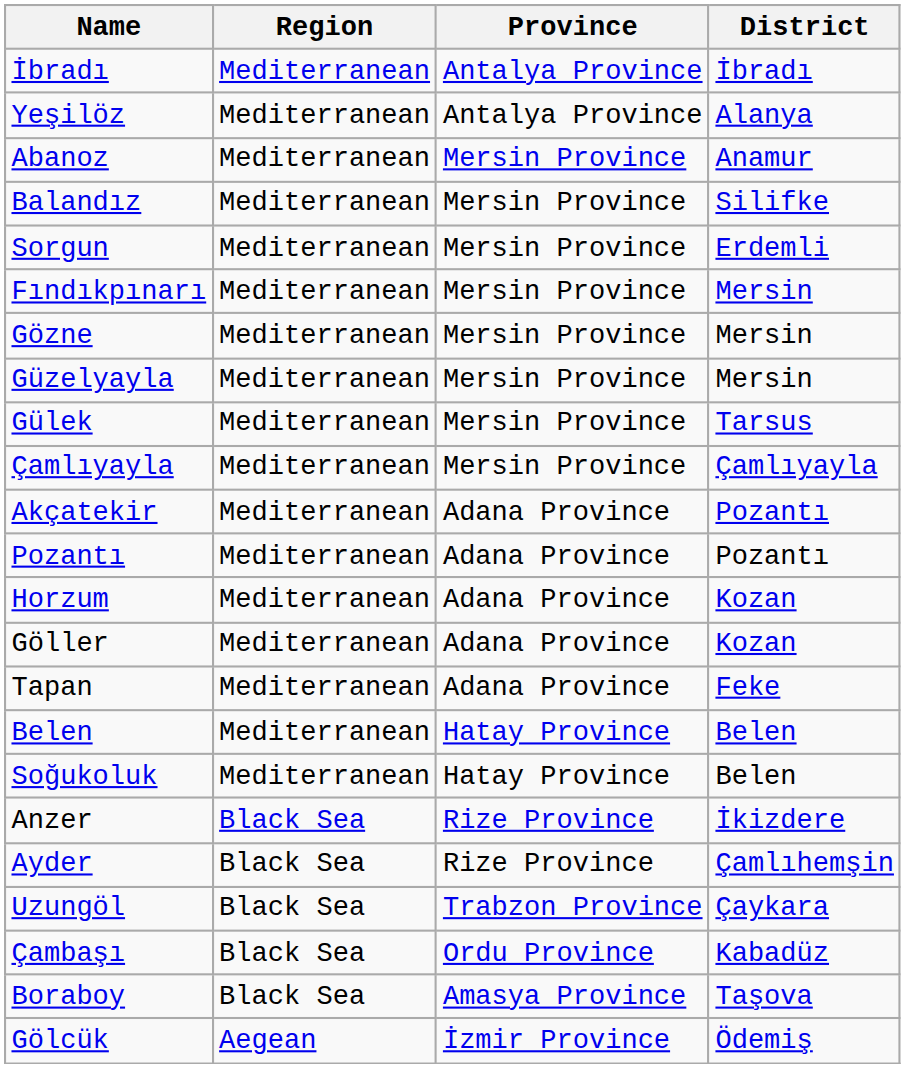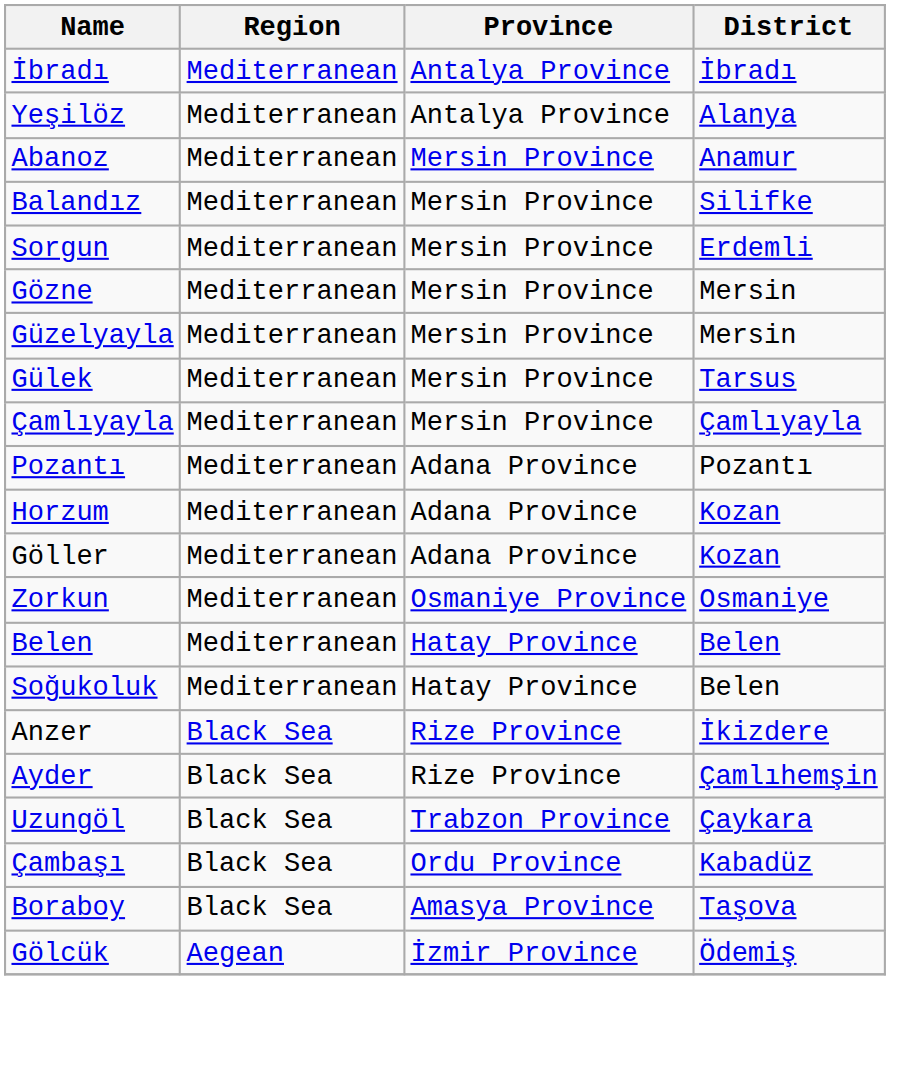 <table class="wikitable sortable">
 <tr>
 <th>Name</th>
 <th>Region</th>
 <th>Province</th>
 <th>District</th>
 </tr>
 <tr>
 <td><a href='#'>İbradı</a></td>
 <td><a href='#'>Mediterranean</a></td>
 <td><a href='#'>Antalya Province</a></td>
 <td><a href='#'>İbradı</a></td>
 </tr>
 <tr>
 <td><a href='#'>Yeşilöz</a></td>
 <td>Mediterranean</td>
 <td>Antalya Province</td>
 <td><a href='#'>Alanya</a></td>
 </tr>
 <tr>
 <td><a href='#'>Abanoz</a></td>
 <td>Mediterranean</td>
 <td><a href='#'>Mersin Province</a></td>
 <td><a href='#'>Anamur</a></td>
 </tr>
 <tr>
 <td><a href='#'>Balandız</a></td>
 <td>Mediterranean</td>
 <td>Mersin Province</td>
 <td><a href='#'>Silifke</a></td>
 </tr>
 <tr>
 <td><a href='#'>Sorgun</a></td>
 <td>Mediterranean</td>
 <td>Mersin Province</td>
 <td><a href='#'>Erdemli</a></td>
 </tr>
 <tr>
-<td><a href='#'>Fındıkpınarı</a></td>
-<td>Mediterranean</td>
-<td>Mersin Province</td>
-<td><a href='#'>Mersin</a></td>
-</tr>
-<tr>
 <td><a href='#'>Gözne</a></td>
 <td>Mediterranean</td>
 <td>Mersin Province</td>
 <td>Mersin</td>
 </tr>
 <tr>
 <td><a href='#'>Güzelyayla</a></td>
 <td>Mediterranean</td>
 <td>Mersin Province</td>
 <td>Mersin</td>
 </tr>
 <tr>
 <td><a href='#'>Gülek</a></td>
 <td>Mediterranean</td>
 <td>Mersin Province</td>
 <td><a href='#'>Tarsus</a></td>
 </tr>
 <tr>
 <td><a href='#'>Çamlıyayla</a></td>
 <td>Mediterranean</td>
 <td>Mersin Province</td>
 <td><a href='#'>Çamlıyayla</a></td>
 </tr>
 <tr>
-<td><a href='#'>Akçatekir</a></td>
-<td>Mediterranean</td>
-<td>Adana Province</td>
-<td><a href='#'>Pozantı</a></td>
-</tr>
-<tr>
 <td><a href='#'>Pozantı</a></td>
 <td>Mediterranean</td>
 <td>Adana Province</td>
 <td>Pozantı</td>
 </tr>
 <tr>
 <td><a href='#'>Horzum</a></td>
 <td>Mediterranean</td>
 <td>Adana Province</td>
 <td><a href='#'>Kozan</a></td>
 </tr>
 <tr>
 <td>Göller</td>
 <td>Mediterranean</td>
 <td>Adana Province</td>
 <td><a href='#'>Kozan</a></td>
 </tr>
 <tr>
-<td>Tapan</td>
+<td><a href='#'>Zorkun</a></td>
 <td>Mediterranean</td>
-<td>Adana Province</td>
-<td><a href='#'>Feke</a></td>
+<td><a href='#'>Osmaniye Province</a></td>
+<td><a href='#'>Osmaniye</a></td>
 </tr>
 <tr>
 <td><a href='#'>Belen</a></td>
 <td>Mediterranean</td>
 <td><a href='#'>Hatay Province</a></td>
 <td><a href='#'>Belen</a></td>
 </tr>
 <tr>
 <td><a href='#'>Soğukoluk</a></td>
 <td>Mediterranean</td>
 <td>Hatay Province</td>
 <td>Belen</td>
 </tr>
 <tr>
 <td>Anzer</td>
 <td><a href='#'>Black Sea</a></td>
 <td><a href='#'>Rize Province</a></td>
 <td><a href='#'>İkizdere</a></td>
 </tr>
 <tr>
 <td><a href='#'>Ayder</a></td>
 <td>Black Sea</td>
 <td>Rize Province</td>
 <td><a href='#'>Çamlıhemşin</a></td>
 </tr>
 <tr>
 <td><a href='#'>Uzungöl</a></td>
 <td>Black Sea</td>
 <td><a href='#'>Trabzon Province</a></td>
 <td><a href='#'>Çaykara</a></td>
 </tr>
 <tr>
 <td><a href='#'>Çambaşı</a></td>
 <td>Black Sea</td>
 <td><a href='#'>Ordu Province</a></td>
 <td><a href='#'>Kabadüz</a></td>
 </tr>
 <tr>
 <td><a href='#'>Boraboy</a></td>
 <td>Black Sea</td>
 <td><a href='#'>Amasya Province</a></td>
 <td><a href='#'>Taşova</a></td>
 </tr>
 <tr>
 <td><a href='#'>Gölcük</a></td>
 <td><a href='#'>Aegean</a></td>
 <td><a href='#'>İzmir Province</a></td>
 <td><a href='#'>Ödemiş</a></td>
 </tr>
 <tr>
 </tr>
 </table>
